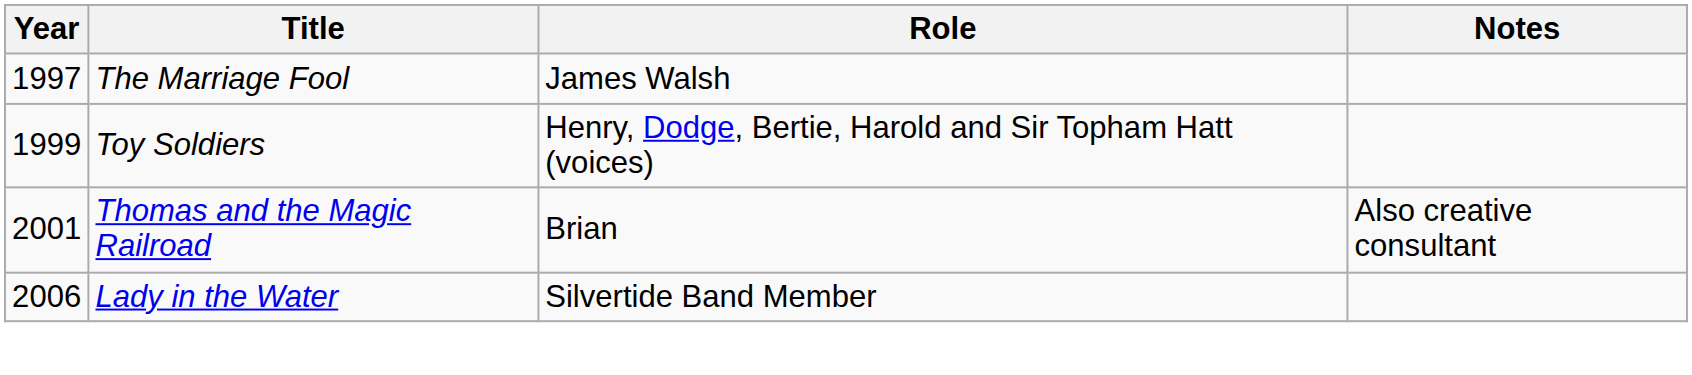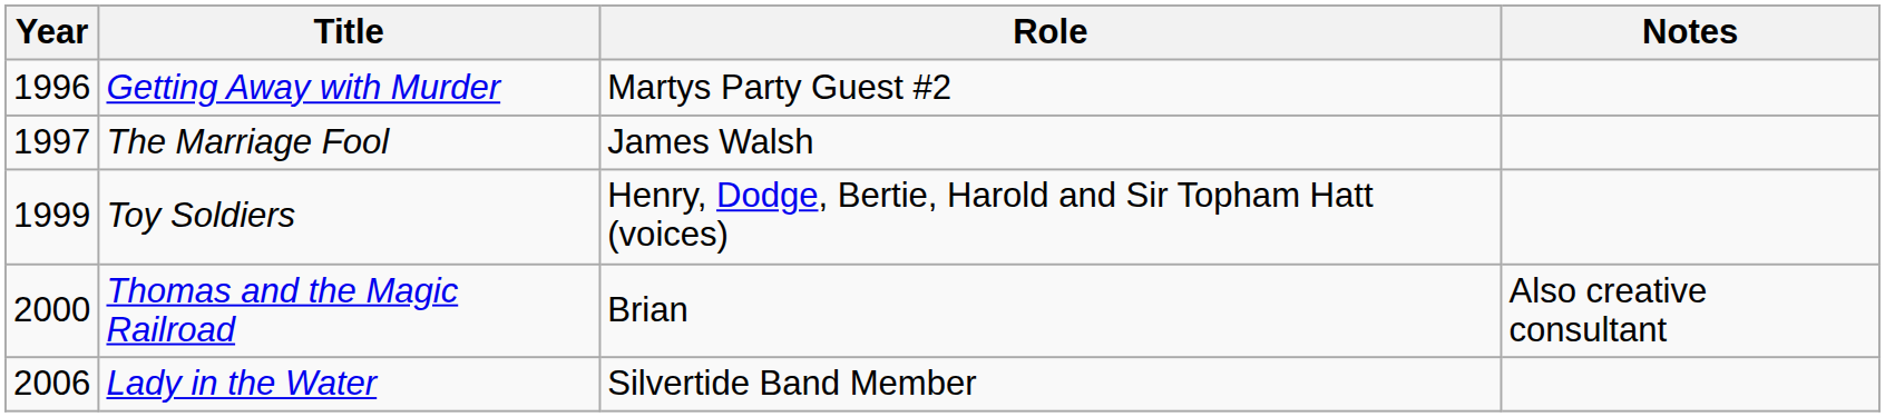 <table class="wikitable sortable">
 <tr>
 <th>Year</th>
 <th>Title</th>
 <th>Role</th>
 <th class="unsortable">Notes</th>
+</tr>
+<tr>
+<td>1996</td>
+<td><em><a href='#'>Getting Away with Murder</a></em></td>
+<td>Martys Party Guest #2</td>
+<td></td>
 </tr>
 <tr>
 <td>1997</td>
 <td><em>The Marriage Fool</em></td>
 <td>James Walsh</td>
 <td></td>
 </tr>
 <tr>
 <td>1999</td>
 <td><em>Toy Soldiers</em></td>
 <td>Henry, <a href='#'>Dodge</a>, Bertie, Harold and Sir Topham Hatt (voices)</td>
 <td></td>
 </tr>
 <tr>
-<td>2001</td>
+<td>2000</td>
 <td><em><a href='#'>Thomas and the Magic Railroad</a></em></td>
 <td>Brian</td>
 <td>Also creative consultant</td>
 </tr>
 <tr>
 <td>2006</td>
 <td><em><a href='#'>Lady in the Water</a></em></td>
 <td>Silvertide Band Member</td>
 <td></td>
 </tr>
 </table>
